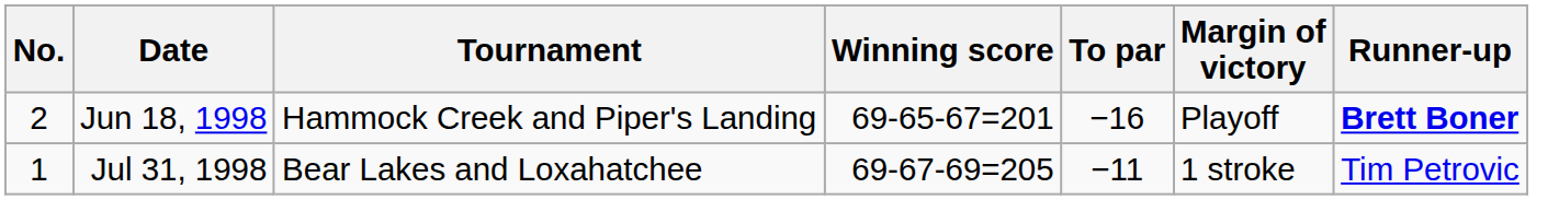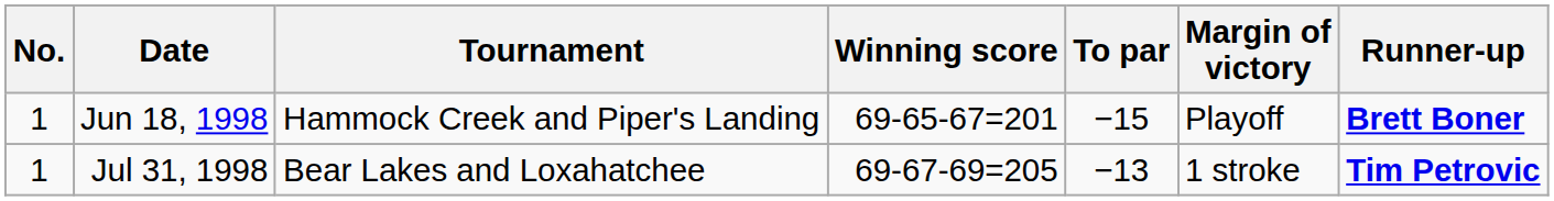 <table class="wikitable" style="font-size:95%;">
 <tr>
 <th>No.</th>
 <th>Date</th>
 <th>Tournament</th>
 <th>Winning score</th>
 <th>To par</th>
 <th>Margin of<br>victory</th>
 <th>Runner-up</th>
 </tr>
 <tr>
-<td align=center>2</td>
+<td align=center>1</td>
 <td align=right>Jun 18, <a href='#'>1998</a></td>
 <td>Hammock Creek and Piper's Landing</td>
 <td align=right>69-65-67=201</td>
-<td align=center>−16</td>
+<td align=center>−15</td>
 <td>Playoff</td>
 <td><strong> <a href='#'>Brett Boner</a></strong></td>
 </tr>
 <tr>
 <td align=center>1</td>
 <td align=right>Jul 31, 1998</td>
 <td>Bear Lakes and Loxahatchee</td>
 <td align=right>69-67-69=205</td>
-<td align=center>−11</td>
+<td align=center>−13</td>
 <td>1 stroke</td>
-<td> <a href='#'>Tim Petrovic</a></td>
+<td><strong> <a href='#'>Tim Petrovic</a></strong></td>
 </tr>
 </table>
